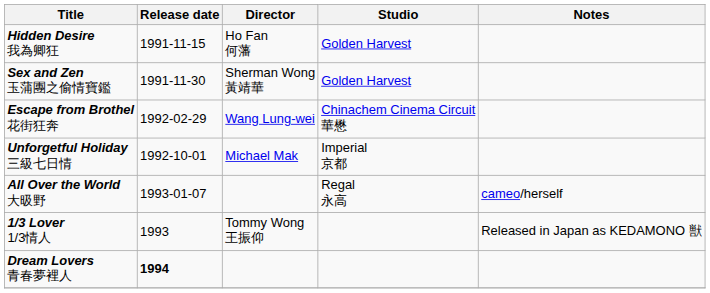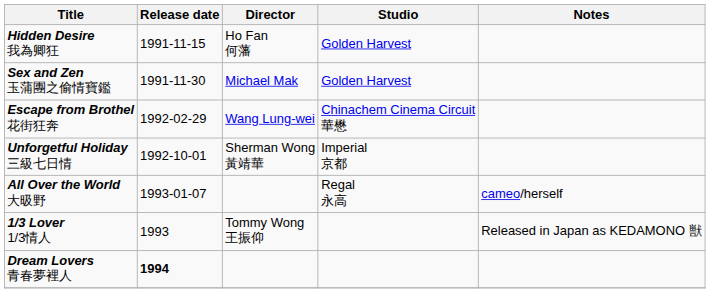 <table class="wikitable">
 <tr>
 <th>Title</th>
 <th>Release date</th>
 <th>Director</th>
 <th>Studio</th>
 <th>Notes</th>
 </tr>
 <tr>
 <td><strong><em>Hidden Desire</em></strong><br>我為卿狂</td>
 <td>1991-11-15</td>
 <td>Ho Fan<br>何藩</td>
 <td><a href='#'>Golden Harvest</a></td>
 <td></td>
 </tr>
 <tr>
 <td><strong><em>Sex and Zen</em></strong><br>玉蒲團之偷情寶鑑</td>
 <td>1991-11-30</td>
-<td>Sherman Wong<br>黃靖華</td>
+<td><a href='#'>Michael Mak</a></td>
 <td><a href='#'>Golden Harvest</a></td>
 <td></td>
 </tr>
 <tr>
 <td><strong><em>Escape from Brothel</em></strong><br>花街狂奔</td>
 <td>1992-02-29</td>
 <td><a href='#'>Wang Lung-wei</a></td>
 <td><a href='#'>Chinachem Cinema Circuit</a><br>華懋</td>
 <td></td>
 </tr>
 <tr>
 <td><strong><em>Unforgetful Holiday</em></strong><br>三級七日情</td>
 <td>1992-10-01</td>
-<td><a href='#'>Michael Mak</a></td>
+<td>Sherman Wong<br>黃靖華</td>
 <td>Imperial<br>京都</td>
 <td></td>
 </tr>
 <tr>
 <td><strong><em>All Over the World</em></strong><br>大昅野</td>
 <td>1993-01-07</td>
 <td></td>
 <td>Regal<br>永高</td>
 <td><a href='#'>cameo</a>/herself</td>
 </tr>
 <tr>
 <td><strong><em>1/3 Lover</em></strong><br>1/3情人</td>
 <td>1993</td>
 <td>Tommy Wong<br>王振仰</td>
 <td></td>
 <td>Released in Japan as KEDAMONO 獣</td>
 </tr>
 <tr>
 <td><strong><em>Dream Lovers</em></strong><br>青春夢裡人</td>
 <td><strong>1994</strong></td>
 <td></td>
 <td></td>
 <td></td>
 </tr>
 <tr>
 </tr>
 </table>
